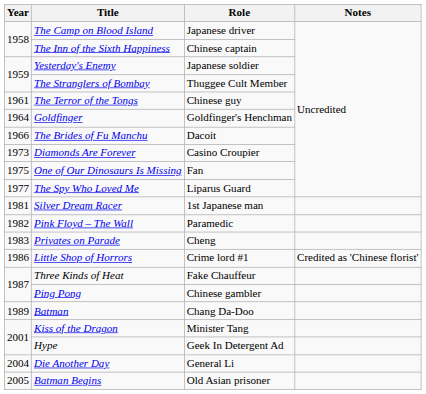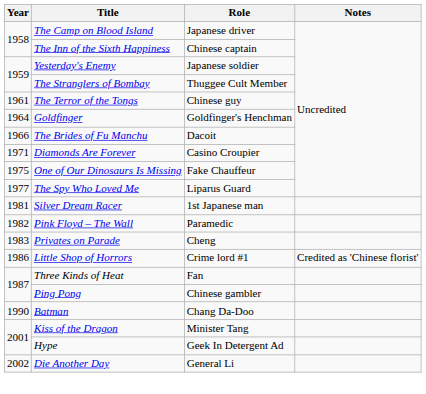 <table class="wikitable">
 <tr>
 <th>Year</th>
 <th>Title</th>
 <th>Role</th>
 <th>Notes</th>
 </tr>
 <tr>
 <td rowspan="2">1958</td>
 <td><em><a href='#'>The Camp on Blood Island</a></em></td>
 <td>Japanese driver</td>
 <td rowspan="10">Uncredited</td>
 </tr>
 <tr>
 <td><em><a href='#'>The Inn of the Sixth Happiness</a></em></td>
 <td>Chinese captain</td>
 </tr>
 <tr>
 <td rowspan="2">1959</td>
 <td><em><a href='#'>Yesterday's Enemy</a></em></td>
 <td>Japanese soldier</td>
 </tr>
 <tr>
 <td><em><a href='#'>The Stranglers of Bombay</a></em></td>
 <td>Thuggee Cult Member</td>
 </tr>
 <tr>
 <td>1961</td>
 <td><em><a href='#'>The Terror of the Tongs</a></em></td>
 <td>Chinese guy</td>
 </tr>
 <tr>
 <td>1964</td>
 <td><em><a href='#'>Goldfinger</a></em></td>
 <td>Goldfinger's Henchman</td>
 </tr>
 <tr>
 <td>1966</td>
 <td><em><a href='#'>The Brides of Fu Manchu</a></em></td>
 <td>Dacoit</td>
 </tr>
 <tr>
-<td>1973</td>
+<td>1971</td>
 <td><em><a href='#'>Diamonds Are Forever</a></em></td>
 <td>Casino Croupier</td>
 </tr>
 <tr>
 <td>1975</td>
 <td><em><a href='#'>One of Our Dinosaurs Is Missing</a></em></td>
-<td>Fan</td>
+<td>Fake Chauffeur</td>
 </tr>
 <tr>
 <td>1977</td>
 <td><em><a href='#'>The Spy Who Loved Me</a></em></td>
 <td>Liparus Guard</td>
 </tr>
 <tr>
 <td>1981</td>
 <td><em><a href='#'>Silver Dream Racer</a></em></td>
 <td>1st Japanese man</td>
 <td></td>
 </tr>
 <tr>
 <td>1982</td>
 <td><em><a href='#'>Pink Floyd – The Wall</a></em></td>
 <td>Paramedic</td>
 <td></td>
 </tr>
 <tr>
 <td>1983</td>
 <td><em><a href='#'>Privates on Parade</a></em></td>
 <td>Cheng</td>
 <td></td>
 </tr>
 <tr>
 <td>1986</td>
 <td><em><a href='#'>Little Shop of Horrors</a></em></td>
 <td>Crime lord #1</td>
 <td>Credited as 'Chinese florist'</td>
 </tr>
 <tr>
 <td rowspan="2">1987</td>
 <td><em>Three Kinds of Heat</em></td>
-<td>Fake Chauffeur</td>
+<td>Fan</td>
 <td></td>
 </tr>
 <tr>
 <td><em><a href='#'>Ping Pong</a></em></td>
 <td>Chinese gambler</td>
 <td></td>
 </tr>
 <tr>
-<td>1989</td>
+<td>1990</td>
 <td><em><a href='#'>Batman</a></em></td>
 <td>Chang Da-Doo</td>
 <td></td>
 </tr>
 <tr>
 <td rowspan="2">2001</td>
 <td><em><a href='#'>Kiss of the Dragon</a></em></td>
 <td>Minister Tang</td>
 <td></td>
 </tr>
 <tr>
 <td><em>Hype</em></td>
 <td>Geek In Detergent Ad</td>
 <td></td>
 </tr>
 <tr>
-<td>2004</td>
+<td>2002</td>
 <td><em><a href='#'>Die Another Day</a></em></td>
 <td>General Li</td>
 <td></td>
 </tr>
-<tr>
-<td>2005</td>
-<td><em><a href='#'>Batman Begins</a></em></td>
-<td>Old Asian prisoner</td>
-<td></td>
-</tr>
 </table>
